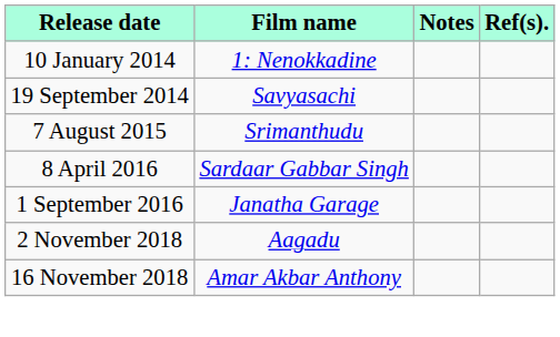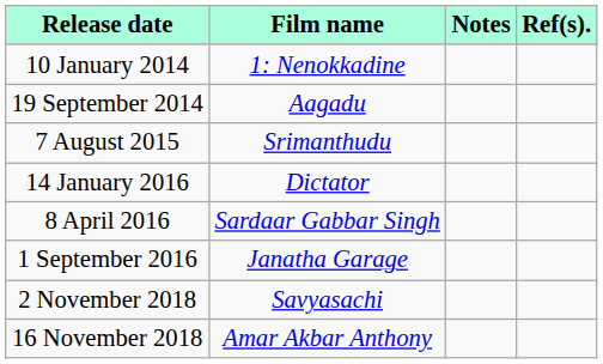 <table class="wikitable" style="text-align: center;">
 <tr>
 <th style="background:#afd">Release date</th>
 <th style="background:#afd">Film name</th>
 <th style="background:#afd">Notes</th>
 <th style="background:#afd">Ref(s).</th>
 </tr>
 <tr>
 <td>10 January 2014</td>
 <td><em><a href='#'>1: Nenokkadine</a></em></td>
 <td></td>
 <td></td>
 </tr>
 <tr>
 <td>19 September 2014</td>
-<td><a href='#'><em>Savyasachi</em></a></td>
+<td><em><a href='#'>Aagadu</a></em></td>
 <td></td>
 <td></td>
 </tr>
 <tr>
 <td>7 August 2015</td>
 <td><em><a href='#'>Srimanthudu</a></em></td>
+<td></td>
+<td></td>
+</tr>
+<tr>
+<td>14 January 2016</td>
+<td><a href='#'><em>Dictator</em></a></td>
 <td></td>
 <td></td>
 </tr>
 <tr>
 <td>8 April 2016</td>
 <td><em><a href='#'>Sardaar Gabbar Singh</a></em></td>
 <td></td>
 <td></td>
 </tr>
 <tr>
 <td>1 September 2016</td>
 <td><em><a href='#'>Janatha Garage</a></em></td>
 <td></td>
 <td></td>
 </tr>
 <tr>
 <td>2 November 2018</td>
-<td><em><a href='#'>Aagadu</a></em></td>
+<td><a href='#'><em>Savyasachi</em></a></td>
 <td></td>
 <td></td>
 </tr>
 <tr>
 <td>16 November 2018</td>
 <td><a href='#'><em>Amar Akbar Anthony</em></a></td>
 <td></td>
 <td></td>
 </tr>
 </table>
